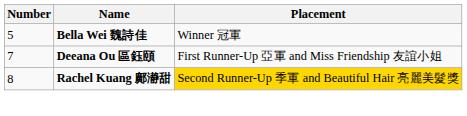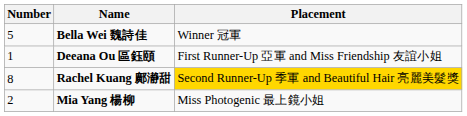 <table class="wikitable">
 <tr>
 <th><strong>Number</strong></th>
 <th><strong>Name</strong></th>
 <th><strong>Placement</strong></th>
 </tr>
 <tr>
 <td>5</td>
 <td><strong>Bella Wei 魏詩佳</strong></td>
 <td>Winner 冠軍</td>
 </tr>
 <tr>
-<td>7</td>
+<td>1</td>
 <td><strong>Deeana Ou 區鈺頤</strong></td>
 <td>First Runner-Up 亞軍 and Miss Friendship 友誼小姐</td>
 </tr>
 <tr>
 <td>8</td>
 <td><strong>Rachel Kuang 鄺瀞甜</strong></td>
 <td style="background: gold;">Second Runner-Up 季軍 and Beautiful Hair 亮麗美髮獎</td>
 </tr>
+<tr>
+<td>2</td>
+<td><strong>Mia Yang 楊柳</strong></td>
+<td>Miss Photogenic 最上鏡小姐</td>
+</tr>
 </table>
